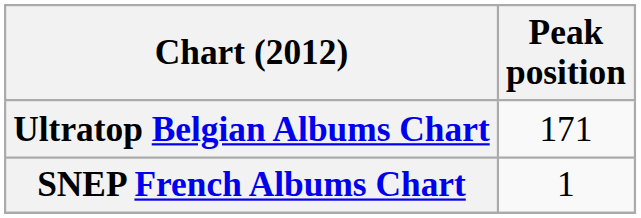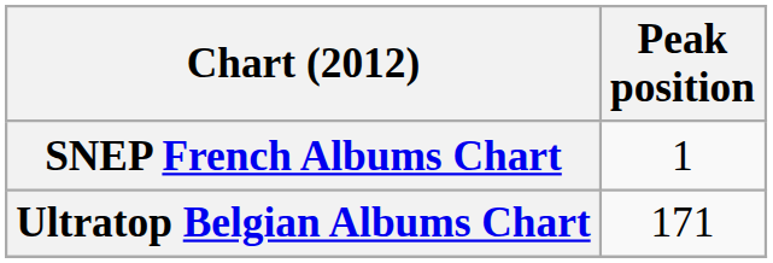 <table class="wikitable sortable plainrowheaders" border="1">
 <tr>
 <th scope="col">Chart (2012)</th>
 <th scope="col">Peak<br>position</th>
 </tr>
 <tr>
+<th scope="row">SNEP <a href='#'>French Albums Chart</a></th>
+<td align="center">1</td>
+</tr>
+<tr>
 <th scope="row">Ultratop <a href='#'>Belgian Albums Chart</a></th>
 <td align="center">171</td>
 </tr>
 <tr>
-<th scope="row">SNEP <a href='#'>French Albums Chart</a></th>
-<td align="center">1</td>
-</tr>
-<tr>
 </tr>
 </table>
